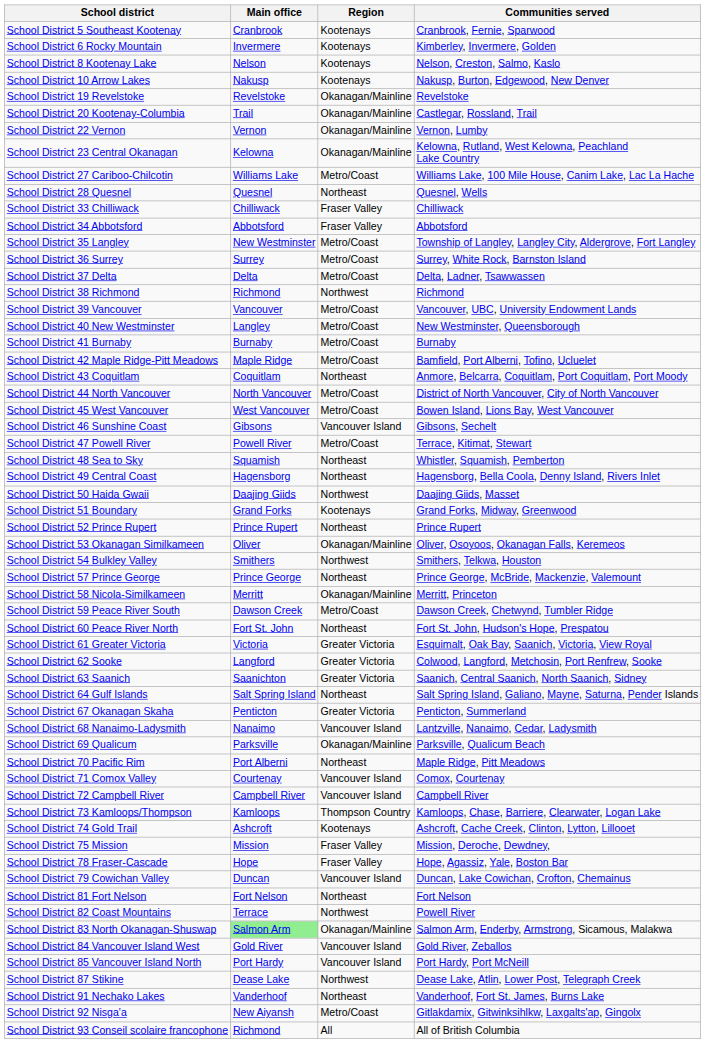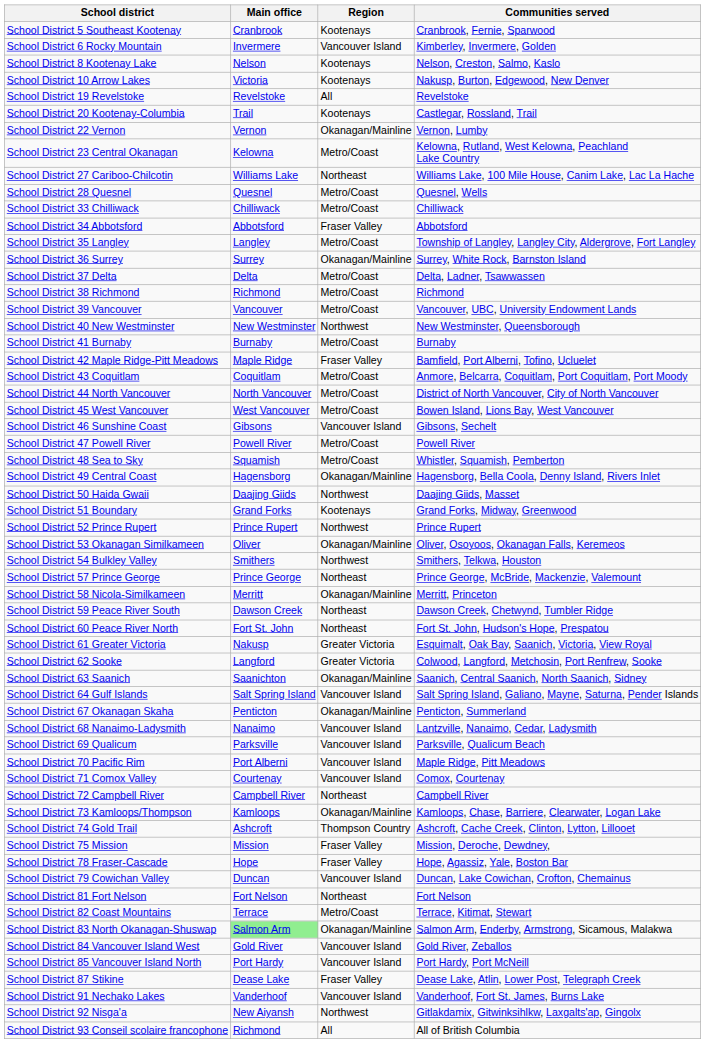 <table class="wikitable sortable" align="left">
 <tr>
 <th>School district</th>
 <th>Main office</th>
 <th>Region</th>
 <th>Communities served</th>
 </tr>
 <tr>
 <td><a href='#'>School District 5 Southeast Kootenay</a></td>
 <td><a href='#'>Cranbrook</a></td>
 <td>Kootenays</td>
 <td><a href='#'>Cranbrook</a>, <a href='#'>Fernie</a>, <a href='#'>Sparwood</a></td>
 </tr>
 <tr>
 <td><a href='#'>School District 6 Rocky Mountain</a></td>
 <td><a href='#'>Invermere</a></td>
-<td>Kootenays</td>
+<td>Vancouver Island</td>
 <td><a href='#'>Kimberley</a>, <a href='#'>Invermere</a>, <a href='#'>Golden</a></td>
 </tr>
 <tr>
 <td><a href='#'>School District 8 Kootenay Lake</a></td>
 <td><a href='#'>Nelson</a></td>
 <td>Kootenays</td>
 <td><a href='#'>Nelson</a>, <a href='#'>Creston</a>, <a href='#'>Salmo</a>, <a href='#'>Kaslo</a></td>
 </tr>
 <tr>
 <td><a href='#'>School District 10 Arrow Lakes</a></td>
-<td><a href='#'>Nakusp</a></td>
+<td><a href='#'>Victoria</a></td>
 <td>Kootenays</td>
 <td><a href='#'>Nakusp</a>, <a href='#'>Burton</a>, <a href='#'>Edgewood</a>, <a href='#'>New Denver</a></td>
 </tr>
 <tr>
 <td><a href='#'>School District 19 Revelstoke</a></td>
 <td><a href='#'>Revelstoke</a></td>
-<td>Okanagan/Mainline</td>
+<td>All</td>
 <td><a href='#'>Revelstoke</a></td>
 </tr>
 <tr>
 <td><a href='#'>School District 20 Kootenay-Columbia</a></td>
 <td><a href='#'>Trail</a></td>
-<td>Okanagan/Mainline</td>
+<td>Kootenays</td>
 <td><a href='#'>Castlegar</a>, <a href='#'>Rossland</a>, <a href='#'>Trail</a></td>
 </tr>
 <tr>
 <td><a href='#'>School District 22 Vernon</a></td>
 <td><a href='#'>Vernon</a></td>
 <td>Okanagan/Mainline</td>
 <td><a href='#'>Vernon</a>, <a href='#'>Lumby</a></td>
 </tr>
 <tr>
 <td><a href='#'>School District 23 Central Okanagan</a></td>
 <td><a href='#'>Kelowna</a></td>
-<td>Okanagan/Mainline</td>
+<td>Metro/Coast</td>
 <td><a href='#'>Kelowna</a>, <a href='#'>Rutland</a>, <a href='#'>West Kelowna</a>, <a href='#'>Peachland</a><br><a href='#'>Lake Country</a></td>
 </tr>
 <tr>
 <td><a href='#'>School District 27 Cariboo-Chilcotin</a></td>
 <td><a href='#'>Williams Lake</a></td>
-<td>Metro/Coast</td>
+<td>Northeast</td>
 <td><a href='#'>Williams Lake</a>, <a href='#'>100 Mile House</a>, <a href='#'>Canim Lake</a>,  <a href='#'>Lac La Hache</a></td>
 </tr>
 <tr>
 <td><a href='#'>School District 28 Quesnel</a></td>
 <td><a href='#'>Quesnel</a></td>
-<td>Northeast</td>
+<td>Metro/Coast</td>
 <td><a href='#'>Quesnel</a>, <a href='#'>Wells</a></td>
 </tr>
 <tr>
 <td><a href='#'>School District 33 Chilliwack</a></td>
 <td><a href='#'>Chilliwack</a></td>
-<td>Fraser Valley</td>
+<td>Metro/Coast</td>
 <td><a href='#'>Chilliwack</a></td>
 </tr>
 <tr>
 <td><a href='#'>School District 34 Abbotsford</a></td>
 <td><a href='#'>Abbotsford</a></td>
 <td>Fraser Valley</td>
 <td><a href='#'>Abbotsford</a></td>
 </tr>
 <tr>
 <td><a href='#'>School District 35 Langley</a></td>
-<td><a href='#'>New Westminster</a></td>
+<td><a href='#'>Langley</a></td>
 <td>Metro/Coast</td>
 <td><a href='#'>Township of Langley</a>, <a href='#'>Langley City</a>, <a href='#'>Aldergrove</a>, <a href='#'>Fort Langley</a></td>
 </tr>
 <tr>
 <td><a href='#'>School District 36 Surrey</a></td>
 <td><a href='#'>Surrey</a></td>
-<td>Metro/Coast</td>
+<td>Okanagan/Mainline</td>
 <td><a href='#'>Surrey</a>, <a href='#'>White Rock</a>, <a href='#'>Barnston Island</a></td>
 </tr>
 <tr>
 <td><a href='#'>School District 37 Delta</a></td>
 <td><a href='#'>Delta</a></td>
 <td>Metro/Coast</td>
 <td><a href='#'>Delta</a>, <a href='#'>Ladner</a>, <a href='#'>Tsawwassen</a></td>
 </tr>
 <tr>
 <td><a href='#'>School District 38 Richmond</a></td>
 <td><a href='#'>Richmond</a></td>
-<td>Northwest</td>
+<td>Metro/Coast</td>
 <td><a href='#'>Richmond</a></td>
 </tr>
 <tr>
 <td><a href='#'>School District 39 Vancouver</a></td>
 <td><a href='#'>Vancouver</a></td>
 <td>Metro/Coast</td>
 <td><a href='#'>Vancouver</a>, <a href='#'>UBC</a>, <a href='#'>University Endowment Lands</a></td>
 </tr>
 <tr>
 <td><a href='#'>School District 40 New Westminster</a></td>
-<td><a href='#'>Langley</a></td>
-<td>Metro/Coast</td>
+<td><a href='#'>New Westminster</a></td>
+<td>Northwest</td>
 <td><a href='#'>New Westminster</a>, <a href='#'>Queensborough</a></td>
 </tr>
 <tr>
 <td><a href='#'>School District 41 Burnaby</a></td>
 <td><a href='#'>Burnaby</a></td>
 <td>Metro/Coast</td>
 <td><a href='#'>Burnaby</a></td>
 </tr>
 <tr>
 <td><a href='#'>School District 42 Maple Ridge-Pitt Meadows</a></td>
 <td><a href='#'>Maple Ridge</a></td>
-<td>Metro/Coast</td>
+<td>Fraser Valley</td>
 <td><a href='#'>Bamfield</a>, <a href='#'>Port Alberni</a>, <a href='#'>Tofino</a>, <a href='#'>Ucluelet</a></td>
 </tr>
 <tr>
 <td><a href='#'>School District 43 Coquitlam</a></td>
 <td><a href='#'>Coquitlam</a></td>
-<td>Northeast</td>
+<td>Metro/Coast</td>
 <td><a href='#'>Anmore</a>, <a href='#'>Belcarra</a>, <a href='#'>Coquitlam</a>, <a href='#'>Port Coquitlam</a>, <a href='#'>Port Moody</a></td>
 </tr>
 <tr>
 <td><a href='#'>School District 44 North Vancouver</a></td>
 <td><a href='#'>North Vancouver</a></td>
 <td>Metro/Coast</td>
 <td><a href='#'>District of North Vancouver</a>, <a href='#'>City of North Vancouver</a></td>
 </tr>
 <tr>
 <td><a href='#'>School District 45 West Vancouver</a></td>
 <td><a href='#'>West Vancouver</a></td>
 <td>Metro/Coast</td>
 <td><a href='#'>Bowen Island</a>, <a href='#'>Lions Bay</a>, <a href='#'>West Vancouver</a></td>
 </tr>
 <tr>
 <td><a href='#'>School District 46 Sunshine Coast</a></td>
 <td><a href='#'>Gibsons</a></td>
 <td>Vancouver Island</td>
 <td><a href='#'>Gibsons</a>, <a href='#'>Sechelt</a></td>
 </tr>
 <tr>
 <td><a href='#'>School District 47 Powell River</a></td>
 <td><a href='#'>Powell River</a></td>
 <td>Metro/Coast</td>
-<td><a href='#'>Terrace</a>, <a href='#'>Kitimat</a>, <a href='#'>Stewart</a></td>
+<td><a href='#'>Powell River</a></td>
 </tr>
 <tr>
 <td><a href='#'>School District 48 Sea to Sky</a></td>
 <td><a href='#'>Squamish</a></td>
-<td>Northeast</td>
+<td>Metro/Coast</td>
 <td><a href='#'>Whistler</a>, <a href='#'>Squamish</a>, <a href='#'>Pemberton</a></td>
 </tr>
 <tr>
 <td><a href='#'>School District 49 Central Coast</a></td>
 <td><a href='#'>Hagensborg</a></td>
-<td>Northeast</td>
+<td>Okanagan/Mainline</td>
 <td><a href='#'>Hagensborg</a>, <a href='#'>Bella Coola</a>, <a href='#'>Denny Island</a>, <a href='#'>Rivers Inlet</a></td>
 </tr>
 <tr>
 <td><a href='#'>School District 50 Haida Gwaii</a></td>
 <td><a href='#'>Daajing Giids</a></td>
 <td>Northwest</td>
 <td><a href='#'>Daajing Giids</a>, <a href='#'>Masset</a></td>
 </tr>
 <tr>
 <td><a href='#'>School District 51 Boundary</a></td>
 <td><a href='#'>Grand Forks</a></td>
 <td>Kootenays</td>
 <td><a href='#'>Grand Forks</a>, <a href='#'>Midway</a>, <a href='#'>Greenwood</a></td>
 </tr>
 <tr>
 <td><a href='#'>School District 52 Prince Rupert</a></td>
 <td><a href='#'>Prince Rupert</a></td>
-<td>Northeast</td>
+<td>Northwest</td>
 <td><a href='#'>Prince Rupert</a></td>
 </tr>
 <tr>
 <td><a href='#'>School District 53 Okanagan Similkameen</a></td>
 <td><a href='#'>Oliver</a></td>
 <td>Okanagan/Mainline</td>
 <td><a href='#'>Oliver</a>, <a href='#'>Osoyoos</a>, <a href='#'>Okanagan Falls</a>, <a href='#'>Keremeos</a></td>
 </tr>
 <tr>
 <td><a href='#'>School District 54 Bulkley Valley</a></td>
 <td><a href='#'>Smithers</a></td>
 <td>Northwest</td>
 <td><a href='#'>Smithers</a>, <a href='#'>Telkwa</a>, <a href='#'>Houston</a></td>
 </tr>
 <tr>
 <td><a href='#'>School District 57 Prince George</a></td>
 <td><a href='#'>Prince George</a></td>
 <td>Northeast</td>
 <td><a href='#'>Prince George</a>, <a href='#'>McBride</a>, <a href='#'>Mackenzie</a>, <a href='#'>Valemount</a></td>
 </tr>
 <tr>
 <td><a href='#'>School District 58 Nicola-Similkameen</a></td>
 <td><a href='#'>Merritt</a></td>
 <td>Okanagan/Mainline</td>
 <td><a href='#'>Merritt</a>, <a href='#'>Princeton</a></td>
 </tr>
 <tr>
 <td><a href='#'>School District 59 Peace River South</a></td>
 <td><a href='#'>Dawson Creek</a></td>
-<td>Metro/Coast</td>
+<td>Northeast</td>
 <td><a href='#'>Dawson Creek</a>, <a href='#'>Chetwynd</a>, <a href='#'>Tumbler Ridge</a></td>
 </tr>
 <tr>
 <td><a href='#'>School District 60 Peace River North</a></td>
 <td><a href='#'>Fort St. John</a></td>
 <td>Northeast</td>
 <td><a href='#'>Fort St. John</a>, <a href='#'>Hudson's Hope</a>, <a href='#'>Prespatou</a></td>
 </tr>
 <tr>
 <td><a href='#'>School District 61 Greater Victoria</a></td>
-<td><a href='#'>Victoria</a></td>
+<td><a href='#'>Nakusp</a></td>
 <td>Greater Victoria</td>
 <td><a href='#'>Esquimalt</a>, <a href='#'>Oak Bay</a>, <a href='#'>Saanich</a>, <a href='#'>Victoria</a>, <a href='#'>View Royal</a></td>
 </tr>
 <tr>
 <td><a href='#'>School District 62 Sooke</a></td>
 <td><a href='#'>Langford</a></td>
 <td>Greater Victoria</td>
 <td><a href='#'>Colwood</a>, <a href='#'>Langford</a>, <a href='#'>Metchosin</a>, <a href='#'>Port Renfrew</a>, <a href='#'>Sooke</a></td>
 </tr>
 <tr>
 <td><a href='#'>School District 63 Saanich</a></td>
 <td><a href='#'>Saanichton</a></td>
-<td>Greater Victoria</td>
+<td>Okanagan/Mainline</td>
 <td><a href='#'>Saanich</a>, <a href='#'>Central Saanich</a>, <a href='#'>North Saanich</a>, <a href='#'>Sidney</a></td>
 </tr>
 <tr>
 <td><a href='#'>School District 64 Gulf Islands</a></td>
 <td><a href='#'>Salt Spring Island</a></td>
-<td>Northeast</td>
+<td>Vancouver Island</td>
 <td><a href='#'>Salt Spring Island</a>, <a href='#'>Galiano</a>, <a href='#'>Mayne</a>, <a href='#'>Saturna</a>, <a href='#'>Pender</a> Islands</td>
 </tr>
 <tr>
 <td><a href='#'>School District 67 Okanagan Skaha</a></td>
 <td><a href='#'>Penticton</a></td>
-<td>Greater Victoria</td>
+<td>Okanagan/Mainline</td>
 <td><a href='#'>Penticton</a>, <a href='#'>Summerland</a></td>
 </tr>
 <tr>
 <td><a href='#'>School District 68 Nanaimo-Ladysmith</a></td>
 <td><a href='#'>Nanaimo</a></td>
 <td>Vancouver Island</td>
 <td><a href='#'>Lantzville</a>, <a href='#'>Nanaimo</a>, <a href='#'>Cedar</a>,  <a href='#'>Ladysmith</a></td>
 </tr>
 <tr>
 <td><a href='#'>School District 69 Qualicum</a></td>
 <td><a href='#'>Parksville</a></td>
-<td>Okanagan/Mainline</td>
+<td>Vancouver Island</td>
 <td><a href='#'>Parksville</a>, <a href='#'>Qualicum Beach</a></td>
 </tr>
 <tr Nanoose Bay, Errington, Coombs, French Creek, Bowser, Deep Bay>
 <td><a href='#'>School District 70 Pacific Rim</a></td>
 <td><a href='#'>Port Alberni</a></td>
-<td>Northeast</td>
+<td>Vancouver Island</td>
 <td><a href='#'>Maple Ridge</a>, <a href='#'>Pitt Meadows</a></td>
 </tr>
 <tr>
 <td><a href='#'>School District 71 Comox Valley</a></td>
 <td><a href='#'>Courtenay</a></td>
 <td>Vancouver Island</td>
 <td><a href='#'>Comox</a>, <a href='#'>Courtenay</a></td>
 </tr>
 <tr>
 <td><a href='#'>School District 72 Campbell River</a></td>
 <td><a href='#'>Campbell River</a></td>
-<td>Vancouver Island</td>
+<td>Northeast</td>
 <td><a href='#'>Campbell River</a></td>
 </tr>
 <tr>
 <td><a href='#'>School District 73 Kamloops/Thompson</a></td>
 <td><a href='#'>Kamloops</a></td>
-<td>Thompson Country</td>
+<td>Okanagan/Mainline</td>
 <td><a href='#'>Kamloops</a>, <a href='#'>Chase</a>, <a href='#'>Barriere</a>, <a href='#'>Clearwater</a>, <a href='#'>Logan Lake</a></td>
 </tr>
 <tr>
 <td><a href='#'>School District 74 Gold Trail</a></td>
 <td><a href='#'>Ashcroft</a></td>
-<td>Kootenays</td>
+<td>Thompson Country</td>
 <td><a href='#'>Ashcroft</a>, <a href='#'>Cache Creek</a>, <a href='#'>Clinton</a>, <a href='#'>Lytton</a>, <a href='#'>Lillooet</a></td>
 </tr>
 <tr>
 <td><a href='#'>School District 75 Mission</a></td>
 <td><a href='#'>Mission</a></td>
 <td>Fraser Valley</td>
 <td><a href='#'>Mission</a>, <a href='#'>Deroche</a>, <a href='#'>Dewdney</a>,</td>
 </tr>
 <tr>
 <td><a href='#'>School District 78 Fraser-Cascade</a></td>
 <td><a href='#'>Hope</a></td>
 <td>Fraser Valley</td>
 <td><a href='#'>Hope</a>, <a href='#'>Agassiz</a>, <a href='#'>Yale</a>, <a href='#'>Boston Bar</a></td>
 </tr>
 <tr>
 <td><a href='#'>School District 79 Cowichan Valley</a></td>
 <td><a href='#'>Duncan</a></td>
 <td>Vancouver Island</td>
 <td><a href='#'>Duncan</a>, <a href='#'>Lake Cowichan</a>, <a href='#'>Crofton</a>, <a href='#'>Chemainus</a></td>
 </tr>
 <tr>
 <td><a href='#'>School District 81 Fort Nelson</a></td>
 <td><a href='#'>Fort Nelson</a></td>
 <td>Northeast</td>
 <td><a href='#'>Fort Nelson</a></td>
 </tr>
 <tr>
 <td><a href='#'>School District 82 Coast Mountains</a></td>
 <td><a href='#'>Terrace</a></td>
-<td>Northwest</td>
-<td><a href='#'>Powell River</a></td>
+<td>Metro/Coast</td>
+<td><a href='#'>Terrace</a>, <a href='#'>Kitimat</a>, <a href='#'>Stewart</a></td>
 </tr>
 <tr>
 <td><a href='#'>School District 83 North Okanagan-Shuswap</a></td>
 <td style="background: lightgreen;"><a href='#'>Salmon Arm</a></td>
 <td>Okanagan/Mainline</td>
 <td><a href='#'>Salmon Arm</a>, <a href='#'>Enderby</a>, <a href='#'>Armstrong</a>, Sicamous, Malakwa</td>
 </tr>
 <tr>
 <td><a href='#'>School District 84 Vancouver Island West</a></td>
 <td><a href='#'>Gold River</a></td>
 <td>Vancouver Island</td>
 <td><a href='#'>Gold River</a>, <a href='#'>Zeballos</a></td>
 </tr>
 <tr>
 <td><a href='#'>School District 85 Vancouver Island North</a></td>
 <td><a href='#'>Port Hardy</a></td>
 <td>Vancouver Island</td>
 <td><a href='#'>Port Hardy</a>, <a href='#'>Port McNeill</a></td>
 </tr>
 <tr>
 <td><a href='#'>School District 87 Stikine</a></td>
 <td><a href='#'>Dease Lake</a></td>
-<td>Northwest</td>
+<td>Fraser Valley</td>
 <td><a href='#'>Dease Lake</a>, <a href='#'>Atlin</a>, <a href='#'>Lower Post</a>, <a href='#'>Telegraph Creek</a></td>
 </tr>
 <tr>
 <td><a href='#'>School District 91 Nechako Lakes</a></td>
 <td><a href='#'>Vanderhoof</a></td>
-<td>Northeast</td>
+<td>Vancouver Island</td>
 <td><a href='#'>Vanderhoof</a>, <a href='#'>Fort St. James</a>, <a href='#'>Burns Lake</a></td>
 </tr>
 <tr>
 <td><a href='#'>School District 92 Nisga'a</a></td>
 <td><a href='#'>New Aiyansh</a></td>
-<td>Metro/Coast</td>
+<td>Northwest</td>
 <td><a href='#'>Gitlakdamix</a>, <a href='#'>Gitwinksihlkw</a>, <a href='#'>Laxgalts'ap</a>, <a href='#'>Gingolx</a></td>
 </tr>
 <tr>
 <td><a href='#'>School District 93 Conseil scolaire francophone</a></td>
 <td><a href='#'>Richmond</a></td>
 <td>All</td>
 <td>All of British Columbia</td>
 </tr>
 </table>
